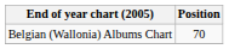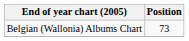 <table class="wikitable sortable">
 <tr>
 <th align="left">End of year chart (2005)</th>
 <th align="center">Position</th>
 </tr>
 <tr>
 <td align="left">Belgian (Wallonia) Albums Chart</td>
-<td align="center">70</td>
+<td align="center">73</td>
 </tr>
 <tr>
 </tr>
 </table>
